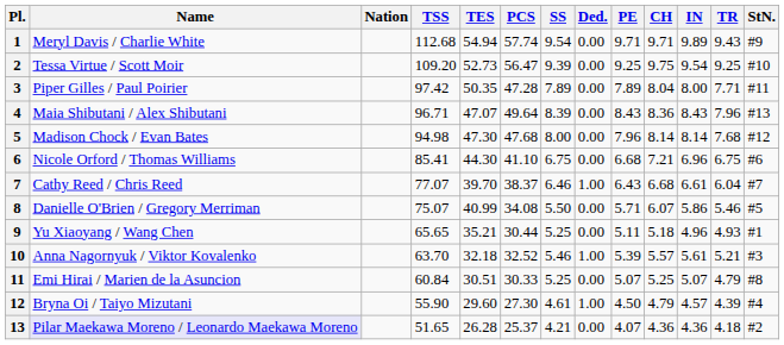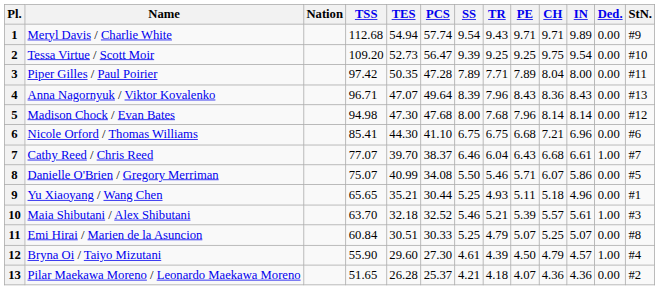 <table class="wikitable sortable">
 <tr>
 <th>Pl.</th>
 <th>Name</th>
 <th>Nation</th>
 <th><a href='#'>TSS</a></th>
 <th><a href='#'>TES</a></th>
 <th><a href='#'>PCS</a></th>
 <th><a href='#'>SS</a></th>
-<th><a href='#'>Ded.</a></th>
+<th><a href='#'>TR</a></th>
 <th><a href='#'>PE</a></th>
 <th><a href='#'>CH</a></th>
 <th><a href='#'>IN</a></th>
-<th><a href='#'>TR</a></th>
+<th><a href='#'>Ded.</a></th>
 <th>StN.</th>
 </tr>
 <tr>
 <th>1</th>
 <td><a href='#'>Meryl Davis</a> / <a href='#'>Charlie White</a></td>
 <td></td>
 <td>112.68</td>
 <td>54.94</td>
 <td>57.74</td>
 <td>9.54</td>
-<td>0.00</td>
+<td>9.43</td>
 <td>9.71</td>
 <td>9.71</td>
 <td>9.89</td>
-<td>9.43</td>
+<td>0.00</td>
 <td>#9</td>
 </tr>
 <tr>
 <th>2</th>
 <td><a href='#'>Tessa Virtue</a> / <a href='#'>Scott Moir</a></td>
 <td></td>
 <td>109.20</td>
 <td>52.73</td>
 <td>56.47</td>
 <td>9.39</td>
-<td>0.00</td>
+<td>9.25</td>
 <td>9.25</td>
 <td>9.75</td>
 <td>9.54</td>
-<td>9.25</td>
+<td>0.00</td>
 <td>#10</td>
 </tr>
 <tr>
 <th>3</th>
 <td><a href='#'>Piper Gilles</a> / <a href='#'>Paul Poirier</a></td>
 <td></td>
 <td>97.42</td>
 <td>50.35</td>
 <td>47.28</td>
 <td>7.89</td>
-<td>0.00</td>
+<td>7.71</td>
 <td>7.89</td>
 <td>8.04</td>
 <td>8.00</td>
-<td>7.71</td>
+<td>0.00</td>
 <td>#11</td>
 </tr>
 <tr>
 <th>4</th>
-<td><a href='#'>Maia Shibutani</a> / <a href='#'>Alex Shibutani</a></td>
+<td><a href='#'>Anna Nagornyuk</a> / <a href='#'>Viktor Kovalenko</a></td>
 <td></td>
 <td>96.71</td>
 <td>47.07</td>
 <td>49.64</td>
 <td>8.39</td>
-<td>0.00</td>
+<td>7.96</td>
 <td>8.43</td>
 <td>8.36</td>
 <td>8.43</td>
-<td>7.96</td>
+<td>0.00</td>
 <td>#13</td>
 </tr>
 <tr>
 <th>5</th>
 <td><a href='#'>Madison Chock</a> / <a href='#'>Evan Bates</a></td>
 <td></td>
 <td>94.98</td>
 <td>47.30</td>
 <td>47.68</td>
 <td>8.00</td>
-<td>0.00</td>
+<td>7.68</td>
 <td>7.96</td>
 <td>8.14</td>
 <td>8.14</td>
-<td>7.68</td>
+<td>0.00</td>
 <td>#12</td>
 </tr>
 <tr>
 <th>6</th>
 <td><a href='#'>Nicole Orford</a> / <a href='#'>Thomas Williams</a></td>
 <td></td>
 <td>85.41</td>
 <td>44.30</td>
 <td>41.10</td>
 <td>6.75</td>
-<td>0.00</td>
+<td>6.75</td>
 <td>6.68</td>
 <td>7.21</td>
 <td>6.96</td>
-<td>6.75</td>
+<td>0.00</td>
 <td>#6</td>
 </tr>
 <tr>
 <th>7</th>
 <td><a href='#'>Cathy Reed</a> / <a href='#'>Chris Reed</a></td>
 <td></td>
 <td>77.07</td>
 <td>39.70</td>
 <td>38.37</td>
 <td>6.46</td>
-<td>1.00</td>
+<td>6.04</td>
 <td>6.43</td>
 <td>6.68</td>
 <td>6.61</td>
-<td>6.04</td>
+<td>1.00</td>
 <td>#7</td>
 </tr>
 <tr>
 <th>8</th>
 <td><a href='#'>Danielle O'Brien</a> / <a href='#'>Gregory Merriman</a></td>
 <td></td>
 <td>75.07</td>
 <td>40.99</td>
 <td>34.08</td>
 <td>5.50</td>
-<td>0.00</td>
+<td>5.46</td>
 <td>5.71</td>
 <td>6.07</td>
 <td>5.86</td>
-<td>5.46</td>
+<td>0.00</td>
 <td>#5</td>
 </tr>
 <tr>
 <th>9</th>
 <td><a href='#'>Yu Xiaoyang</a> / <a href='#'>Wang Chen</a></td>
 <td></td>
 <td>65.65</td>
 <td>35.21</td>
 <td>30.44</td>
 <td>5.25</td>
-<td>0.00</td>
+<td>4.93</td>
 <td>5.11</td>
 <td>5.18</td>
 <td>4.96</td>
-<td>4.93</td>
+<td>0.00</td>
 <td>#1</td>
 </tr>
 <tr>
 <th>10</th>
-<td><a href='#'>Anna Nagornyuk</a> / <a href='#'>Viktor Kovalenko</a></td>
+<td><a href='#'>Maia Shibutani</a> / <a href='#'>Alex Shibutani</a></td>
 <td></td>
 <td>63.70</td>
 <td>32.18</td>
 <td>32.52</td>
 <td>5.46</td>
-<td>1.00</td>
+<td>5.21</td>
 <td>5.39</td>
 <td>5.57</td>
 <td>5.61</td>
-<td>5.21</td>
+<td>1.00</td>
 <td>#3</td>
 </tr>
 <tr>
 <th>11</th>
 <td><a href='#'>Emi Hirai</a> / <a href='#'>Marien de la Asuncion</a></td>
 <td></td>
 <td>60.84</td>
 <td>30.51</td>
 <td>30.33</td>
 <td>5.25</td>
-<td>0.00</td>
+<td>4.79</td>
 <td>5.07</td>
 <td>5.25</td>
 <td>5.07</td>
-<td>4.79</td>
+<td>0.00</td>
 <td>#8</td>
 </tr>
 <tr>
 <th>12</th>
 <td><a href='#'>Bryna Oi</a> / <a href='#'>Taiyo Mizutani</a></td>
 <td></td>
 <td>55.90</td>
 <td>29.60</td>
 <td>27.30</td>
 <td>4.61</td>
-<td>1.00</td>
+<td>4.39</td>
 <td>4.50</td>
 <td>4.79</td>
 <td>4.57</td>
-<td>4.39</td>
+<td>1.00</td>
 <td>#4</td>
 </tr>
 <tr>
 <th>13</th>
-<td style="background: lavender;"><a href='#'>Pilar Maekawa Moreno</a> / <a href='#'>Leonardo Maekawa Moreno</a></td>
+<td><a href='#'>Pilar Maekawa Moreno</a> / <a href='#'>Leonardo Maekawa Moreno</a></td>
 <td></td>
 <td>51.65</td>
 <td>26.28</td>
 <td>25.37</td>
 <td>4.21</td>
-<td>0.00</td>
+<td>4.18</td>
 <td>4.07</td>
 <td>4.36</td>
 <td>4.36</td>
-<td>4.18</td>
+<td>0.00</td>
 <td>#2</td>
 </tr>
 </table>
